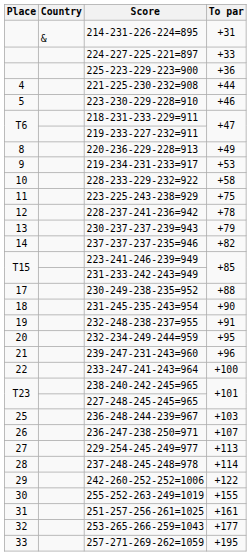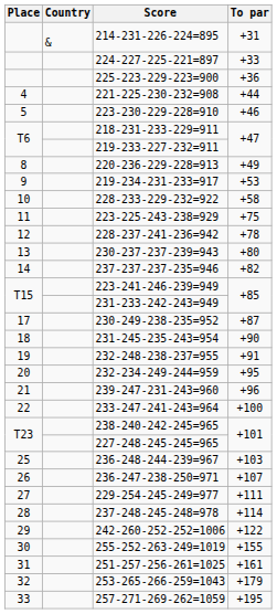 <table class="wikitable" style="font-size:95%;">
 <tr>
 <th>Place</th>
 <th>Country</th>
 <th>Score</th>
 <th>To par</th>
 </tr>
 <tr>
 <td align=center></td>
 <td><br>& </td>
 <td>214-231-226-224=895</td>
 <td align=center>+31</td>
 </tr>
 <tr>
 <td align=center></td>
 <td></td>
 <td>224-227-225-221=897</td>
 <td align=center>+33</td>
 </tr>
 <tr>
 <td align=center></td>
 <td></td>
 <td>225-223-229-223=900</td>
 <td align=center>+36</td>
 </tr>
 <tr>
 <td align=center>4</td>
 <td></td>
 <td>221-225-230-232=908</td>
 <td align=center>+44</td>
 </tr>
 <tr>
 <td align=center>5</td>
 <td></td>
 <td>223-230-229-228=910</td>
 <td align=center>+46</td>
 </tr>
 <tr>
 <td align=center rowspan=2>T6</td>
 <td></td>
 <td>218-231-233-229=911</td>
 <td align=center rowspan=2>+47</td>
 </tr>
 <tr>
 <td></td>
 <td>219-233-227-232=911</td>
 </tr>
 <tr>
 <td align=center>8</td>
 <td></td>
 <td>220-236-229-228=913</td>
 <td align=center>+49</td>
 </tr>
 <tr>
 <td align=center>9</td>
 <td></td>
 <td>219-234-231-233=917</td>
 <td align=center>+53</td>
 </tr>
 <tr>
 <td align=center>10</td>
 <td></td>
 <td>228-233-229-232=922</td>
 <td align=center>+58</td>
 </tr>
 <tr>
 <td align=center>11</td>
 <td></td>
 <td>223-225-243-238=929</td>
 <td align=center>+75</td>
 </tr>
 <tr>
 <td align=center>12</td>
 <td></td>
 <td>228-237-241-236=942</td>
 <td align=center>+78</td>
 </tr>
 <tr>
 <td align=center>13</td>
 <td></td>
 <td>230-237-237-239=943</td>
-<td align=center>+79</td>
+<td align=center>+80</td>
 </tr>
 <tr>
 <td align=center>14</td>
 <td></td>
 <td>237-237-237-235=946</td>
 <td align=center>+82</td>
 </tr>
 <tr>
 <td align=center rowspan=2>T15</td>
 <td></td>
 <td>223-241-246-239=949</td>
 <td align=center rowspan=2>+85</td>
 </tr>
 <tr>
 <td></td>
 <td>231-233-242-243=949</td>
 </tr>
 <tr>
 <td align=center>17</td>
 <td></td>
 <td>230-249-238-235=952</td>
-<td align=center>+88</td>
+<td align=center>+87</td>
 </tr>
 <tr>
 <td align=center>18</td>
 <td></td>
 <td>231-245-235-243=954</td>
 <td align=center>+90</td>
 </tr>
 <tr>
 <td align=center>19</td>
 <td></td>
 <td>232-248-238-237=955</td>
 <td align=center>+91</td>
 </tr>
 <tr>
 <td align=center>20</td>
 <td></td>
 <td>232-234-249-244=959</td>
 <td align=center>+95</td>
 </tr>
 <tr>
 <td align=center>21</td>
 <td></td>
 <td>239-247-231-243=960</td>
 <td align=center>+96</td>
 </tr>
 <tr>
 <td align=center>22</td>
 <td></td>
 <td>233-247-241-243=964</td>
 <td align=center>+100</td>
 </tr>
 <tr>
 <td align=center rowspan=2>T23</td>
 <td></td>
 <td>238-240-242-245=965</td>
 <td align=center rowspan=2>+101</td>
 </tr>
 <tr>
 <td></td>
 <td>227-248-245-245=965</td>
 </tr>
 <tr>
 <td align=center>25</td>
 <td></td>
 <td>236-248-244-239=967</td>
 <td align=center>+103</td>
 </tr>
 <tr>
 <td align=center>26</td>
 <td></td>
 <td>236-247-238-250=971</td>
 <td align=center>+107</td>
 </tr>
 <tr>
 <td align=center>27</td>
 <td></td>
 <td>229-254-245-249=977</td>
-<td align=center>+113</td>
+<td align=center>+111</td>
 </tr>
 <tr>
 <td align=center>28</td>
 <td></td>
 <td>237-248-245-248=978</td>
 <td align=center>+114</td>
 </tr>
 <tr>
 <td align=center>29</td>
 <td></td>
 <td>242-260-252-252=1006</td>
 <td align=center>+122</td>
 </tr>
 <tr>
 <td align=center>30</td>
 <td></td>
 <td>255-252-263-249=1019</td>
 <td align=center>+155</td>
 </tr>
 <tr>
 <td align=center>31</td>
 <td></td>
 <td>251-257-256-261=1025</td>
 <td align=center>+161</td>
 </tr>
 <tr>
 <td align=center>32</td>
 <td></td>
 <td>253-265-266-259=1043</td>
-<td align=center>+177</td>
+<td align=center>+179</td>
 </tr>
 <tr>
 <td align=center>33</td>
 <td></td>
 <td>257-271-269-262=1059</td>
 <td align=center>+195</td>
 </tr>
 </table>
